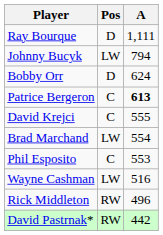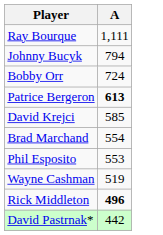 <table class="wikitable" style="text-align:center;">
 <tr>
 <th>Player</th>
-<th>Pos</th>
 <th>A</th>
 </tr>
 <tr>
 <td style="text-align:left;"><a href='#'>Ray Bourque</a></td>
-<td>D</td>
 <td>1,111</td>
 </tr>
 <tr>
 <td style="text-align:left;"><a href='#'>Johnny Bucyk</a></td>
-<td>LW</td>
 <td>794</td>
 </tr>
 <tr>
 <td style="text-align:left;"><a href='#'>Bobby Orr</a></td>
-<td>D</td>
-<td>624</td>
+<td>724</td>
 </tr>
 <tr>
 <td style="text-align:left;"><a href='#'>Patrice Bergeron</a></td>
-<td>C</td>
 <td><strong>613</strong></td>
 </tr>
 <tr>
 <td style="text-align:left;"><a href='#'>David Krejci</a></td>
-<td>C</td>
-<td>555</td>
+<td>585</td>
 </tr>
 <tr>
 <td style="text-align:left;"><a href='#'>Brad Marchand</a></td>
-<td>LW</td>
 <td>554</td>
 </tr>
 <tr>
 <td style="text-align:left;"><a href='#'>Phil Esposito</a></td>
-<td>C</td>
 <td>553</td>
 </tr>
 <tr>
 <td style="text-align:left;"><a href='#'>Wayne Cashman</a></td>
-<td>LW</td>
-<td>516</td>
+<td>519</td>
 </tr>
 <tr>
 <td style="text-align:left;"><a href='#'>Rick Middleton</a></td>
-<td>RW</td>
-<td>496</td>
+<td><strong>496</strong></td>
 </tr>
 <tr style="background:#cfc;">
 <td style="text-align:left;"><a href='#'>David Pastrnak</a>*</td>
-<td>RW</td>
 <td>442</td>
 </tr>
 </table>
